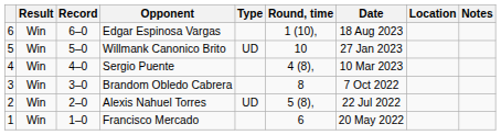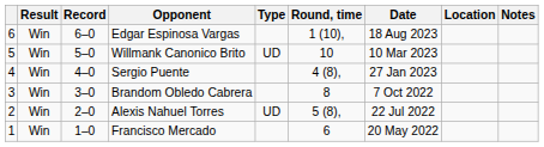 <table class="wikitable" style="text-align:center">
 <tr>
 <th></th>
 <th>Result</th>
 <th>Record</th>
 <th>Opponent</th>
 <th>Type</th>
 <th>Round, time</th>
 <th>Date</th>
 <th>Location</th>
 <th>Notes</th>
 </tr>
 <tr>
 <td>6</td>
 <td>Win</td>
 <td>6–0</td>
 <td style="text-align:left;">Edgar Espinosa Vargas</td>
 <td></td>
 <td>1 (10), </td>
 <td>18 Aug 2023</td>
 <td style="text-align:left;"></td>
 <td></td>
 </tr>
 <tr>
 <td>5</td>
 <td>Win</td>
 <td>5–0</td>
 <td style="text-align:left;">Willmank Canonico Brito</td>
 <td>UD</td>
 <td>10</td>
-<td>27 Jan 2023</td>
+<td>10 Mar 2023</td>
 <td style="text-align:left;"></td>
 <td></td>
 </tr>
 <tr>
 <td>4</td>
 <td>Win</td>
 <td>4–0</td>
 <td style="text-align:left;">Sergio Puente</td>
 <td></td>
 <td>4 (8), </td>
-<td>10 Mar 2023</td>
+<td>27 Jan 2023</td>
 <td style="text-align:left;"></td>
 <td></td>
 </tr>
 <tr>
 <td>3</td>
 <td>Win</td>
 <td>3–0</td>
 <td style="text-align:left;">Brandom Obledo Cabrera</td>
 <td></td>
 <td>8</td>
 <td>7 Oct 2022</td>
 <td style="text-align:left;"></td>
 <td style="text-align:left;"></td>
 </tr>
 <tr>
 <td>2</td>
 <td>Win</td>
 <td>2–0</td>
 <td style="text-align:left;">Alexis Nahuel Torres</td>
 <td>UD</td>
 <td>5 (8), </td>
 <td>22 Jul 2022</td>
 <td style="text-align:left;"></td>
 <td></td>
 </tr>
 <tr>
 <td>1</td>
 <td>Win</td>
 <td>1–0</td>
 <td style="text-align:left;">Francisco Mercado</td>
 <td></td>
 <td>6</td>
 <td>20 May 2022</td>
 <td style="text-align:left;"></td>
 <td></td>
 </tr>
 </table>
